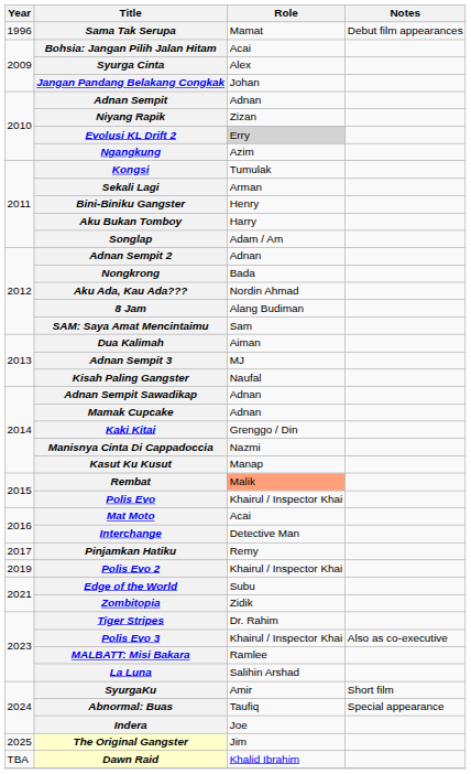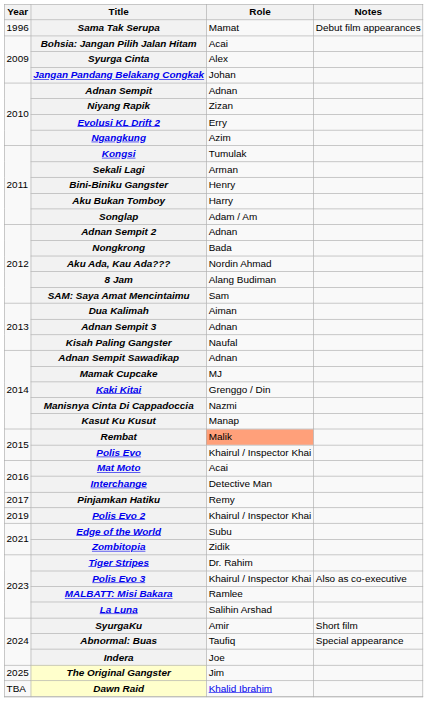 <table class="wikitable">
 <tr>
 <th>Year</th>
 <th>Title</th>
 <th>Role</th>
 <th>Notes</th>
 </tr>
 <tr>
 <td>1996</td>
 <th><em>Sama Tak Serupa</em></th>
 <td>Mamat</td>
 <td>Debut film appearances</td>
 </tr>
 <tr>
 <td rowspan="3">2009</td>
 <th><em>Bohsia: Jangan Pilih Jalan Hitam</em></th>
 <td>Acai</td>
 <td></td>
 </tr>
 <tr>
 <th><em>Syurga Cinta</em></th>
 <td>Alex</td>
 <td></td>
 </tr>
 <tr>
 <th><em><a href='#'>Jangan Pandang Belakang Congkak</a></em></th>
 <td>Johan</td>
 <td></td>
 </tr>
 <tr>
 <td rowspan="4">2010</td>
 <th><em>Adnan Sempit</em></th>
 <td>Adnan</td>
 <td></td>
 </tr>
 <tr>
 <th><em>Niyang Rapik</em></th>
 <td>Zizan</td>
 <td></td>
 </tr>
 <tr>
 <th><em><a href='#'>Evolusi KL Drift 2</a></em></th>
-<td style="background: lightgrey;">Erry</td>
+<td>Erry</td>
 <td></td>
 </tr>
 <tr>
 <th><em><a href='#'>Ngangkung</a></em></th>
 <td>Azim</td>
 <td></td>
 </tr>
 <tr>
 <td rowspan="5">2011</td>
 <th><em><a href='#'>Kongsi</a></em></th>
 <td>Tumulak</td>
 <td></td>
 </tr>
 <tr>
 <th><em>Sekali Lagi</em></th>
 <td>Arman</td>
 <td></td>
 </tr>
 <tr>
 <th><em>Bini-Biniku Gangster</em></th>
 <td>Henry</td>
 <td></td>
 </tr>
 <tr>
 <th><em>Aku Bukan Tomboy</em></th>
 <td>Harry</td>
 <td></td>
 </tr>
 <tr>
 <th><em>Songlap</em></th>
 <td>Adam / Am</td>
 <td></td>
 </tr>
 <tr>
 <td rowspan="5">2012</td>
 <th><em>Adnan Sempit 2</em></th>
 <td>Adnan</td>
 <td></td>
 </tr>
 <tr>
 <th><em>Nongkrong</em></th>
 <td>Bada</td>
 <td></td>
 </tr>
 <tr>
 <th><em>Aku Ada, Kau Ada???</em></th>
 <td>Nordin Ahmad</td>
 <td></td>
 </tr>
 <tr>
 <th><em>8 Jam</em></th>
 <td>Alang Budiman</td>
 <td></td>
 </tr>
 <tr>
 <th><em>SAM: Saya Amat Mencintaimu</em></th>
 <td>Sam</td>
 <td></td>
 </tr>
 <tr>
 <td rowspan="3">2013</td>
 <th><em>Dua Kalimah</em></th>
 <td>Aiman</td>
 <td></td>
 </tr>
 <tr>
 <th><em>Adnan Sempit 3</em></th>
-<td>MJ</td>
+<td>Adnan</td>
 <td></td>
 </tr>
 <tr>
 <th><em>Kisah Paling Gangster</em></th>
 <td>Naufal</td>
 <td></td>
 </tr>
 <tr>
 <td rowspan="5">2014</td>
 <th><em>Adnan Sempit Sawadikap</em></th>
 <td>Adnan</td>
 <td></td>
 </tr>
 <tr>
 <th><em>Mamak Cupcake</em></th>
-<td>Adnan</td>
+<td>MJ</td>
 <td></td>
 </tr>
 <tr>
 <th><em><a href='#'>Kaki Kitai</a></em></th>
 <td>Grenggo / Din</td>
 <td></td>
 </tr>
 <tr>
 <th><em>Manisnya Cinta Di Cappadoccia</em></th>
 <td>Nazmi</td>
 <td></td>
 </tr>
 <tr>
 <th><em>Kasut Ku Kusut</em></th>
 <td>Manap</td>
 <td></td>
 </tr>
 <tr>
 <td rowspan="2">2015</td>
 <th><em>Rembat</em></th>
 <td style="background: lightsalmon;">Malik</td>
 <td></td>
 </tr>
 <tr>
 <th><em><a href='#'>Polis Evo</a></em></th>
 <td>Khairul / Inspector Khai</td>
 <td></td>
 </tr>
 <tr>
 <td rowspan="2">2016</td>
 <th><em><a href='#'>Mat Moto</a></em></th>
 <td>Acai</td>
 <td></td>
 </tr>
 <tr>
 <th><em><a href='#'>Interchange</a></em></th>
 <td>Detective Man</td>
 <td></td>
 </tr>
 <tr>
 <td>2017</td>
 <th><em>Pinjamkan Hatiku</em></th>
 <td>Remy</td>
 <td></td>
 </tr>
 <tr>
 <td>2019</td>
 <th><em><a href='#'>Polis Evo 2</a></em></th>
 <td>Khairul / Inspector Khai</td>
 <td></td>
 </tr>
 <tr>
 <td rowspan="2">2021</td>
 <th><em><a href='#'>Edge of the World</a></em></th>
 <td>Subu</td>
 <td></td>
 </tr>
 <tr>
 <th><em><a href='#'>Zombitopia</a></em></th>
 <td>Zidik</td>
 <td></td>
 </tr>
 <tr>
 <td rowspan="4">2023</td>
 <th><em><a href='#'>Tiger Stripes</a></em></th>
 <td>Dr. Rahim</td>
 <td></td>
 </tr>
 <tr>
 <th><em><a href='#'>Polis Evo 3</a></em></th>
 <td>Khairul / Inspector Khai</td>
 <td>Also as co-executive</td>
 </tr>
 <tr>
 <th><em><a href='#'>MALBATT: Misi Bakara</a></em></th>
 <td>Ramlee</td>
 <td></td>
 </tr>
 <tr>
 <th><em><a href='#'>La Luna</a></em></th>
 <td>Salihin Arshad</td>
 <td></td>
 </tr>
 <tr>
 <td rowspan="3">2024</td>
 <th><em>SyurgaKu</em></th>
 <td>Amir</td>
 <td>Short film</td>
 </tr>
 <tr>
 <th><em>Abnormal: Buas</em></th>
 <td>Taufiq</td>
 <td>Special appearance</td>
 </tr>
 <tr>
 <th><em>Indera</em></th>
 <td>Joe</td>
 <td></td>
 </tr>
 <tr>
 <td>2025</td>
 <th style="background:#FFFFCC;"><em>The Original Gangster</em></th>
 <td>Jim</td>
 <td></td>
 </tr>
 <tr>
 <td rowspan="1">TBA</td>
 <th style="background:#FFFFCC;"><em>Dawn Raid</em></th>
 <td><a href='#'>Khalid Ibrahim</a></td>
 <td></td>
 </tr>
 <tr>
 </tr>
 </table>
